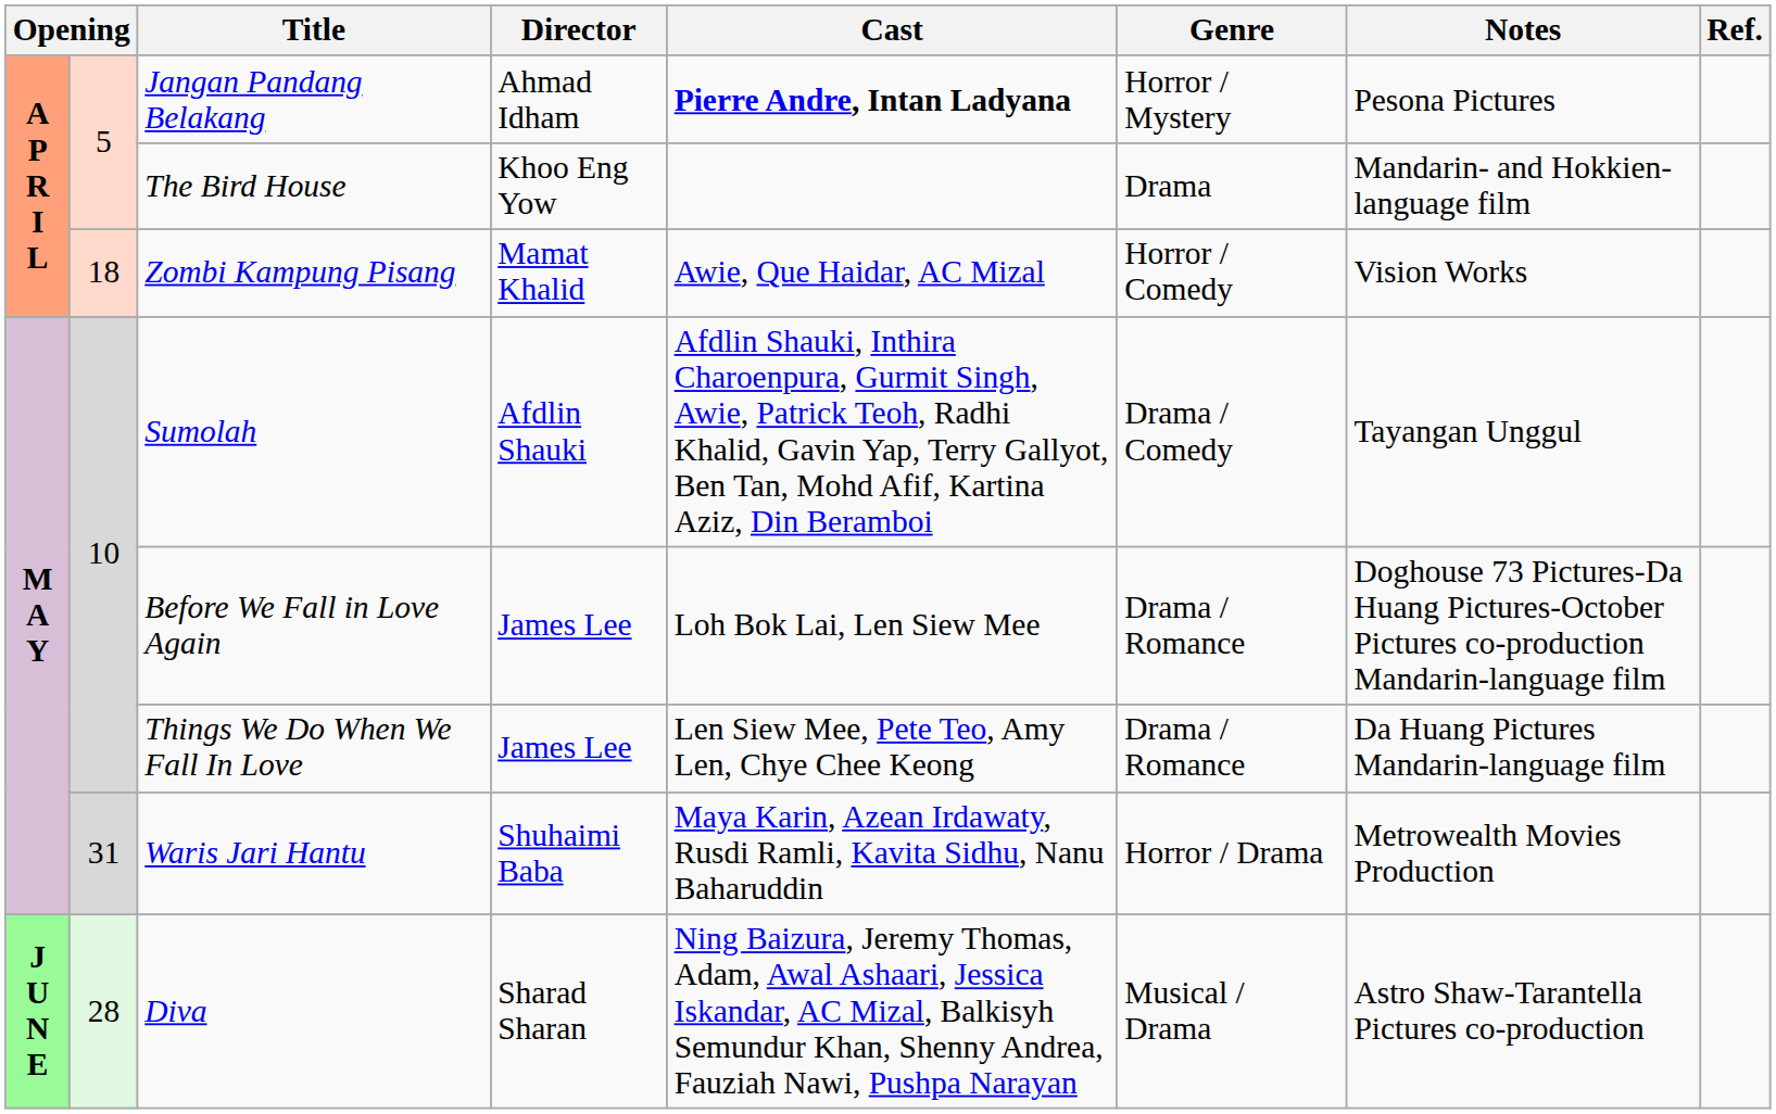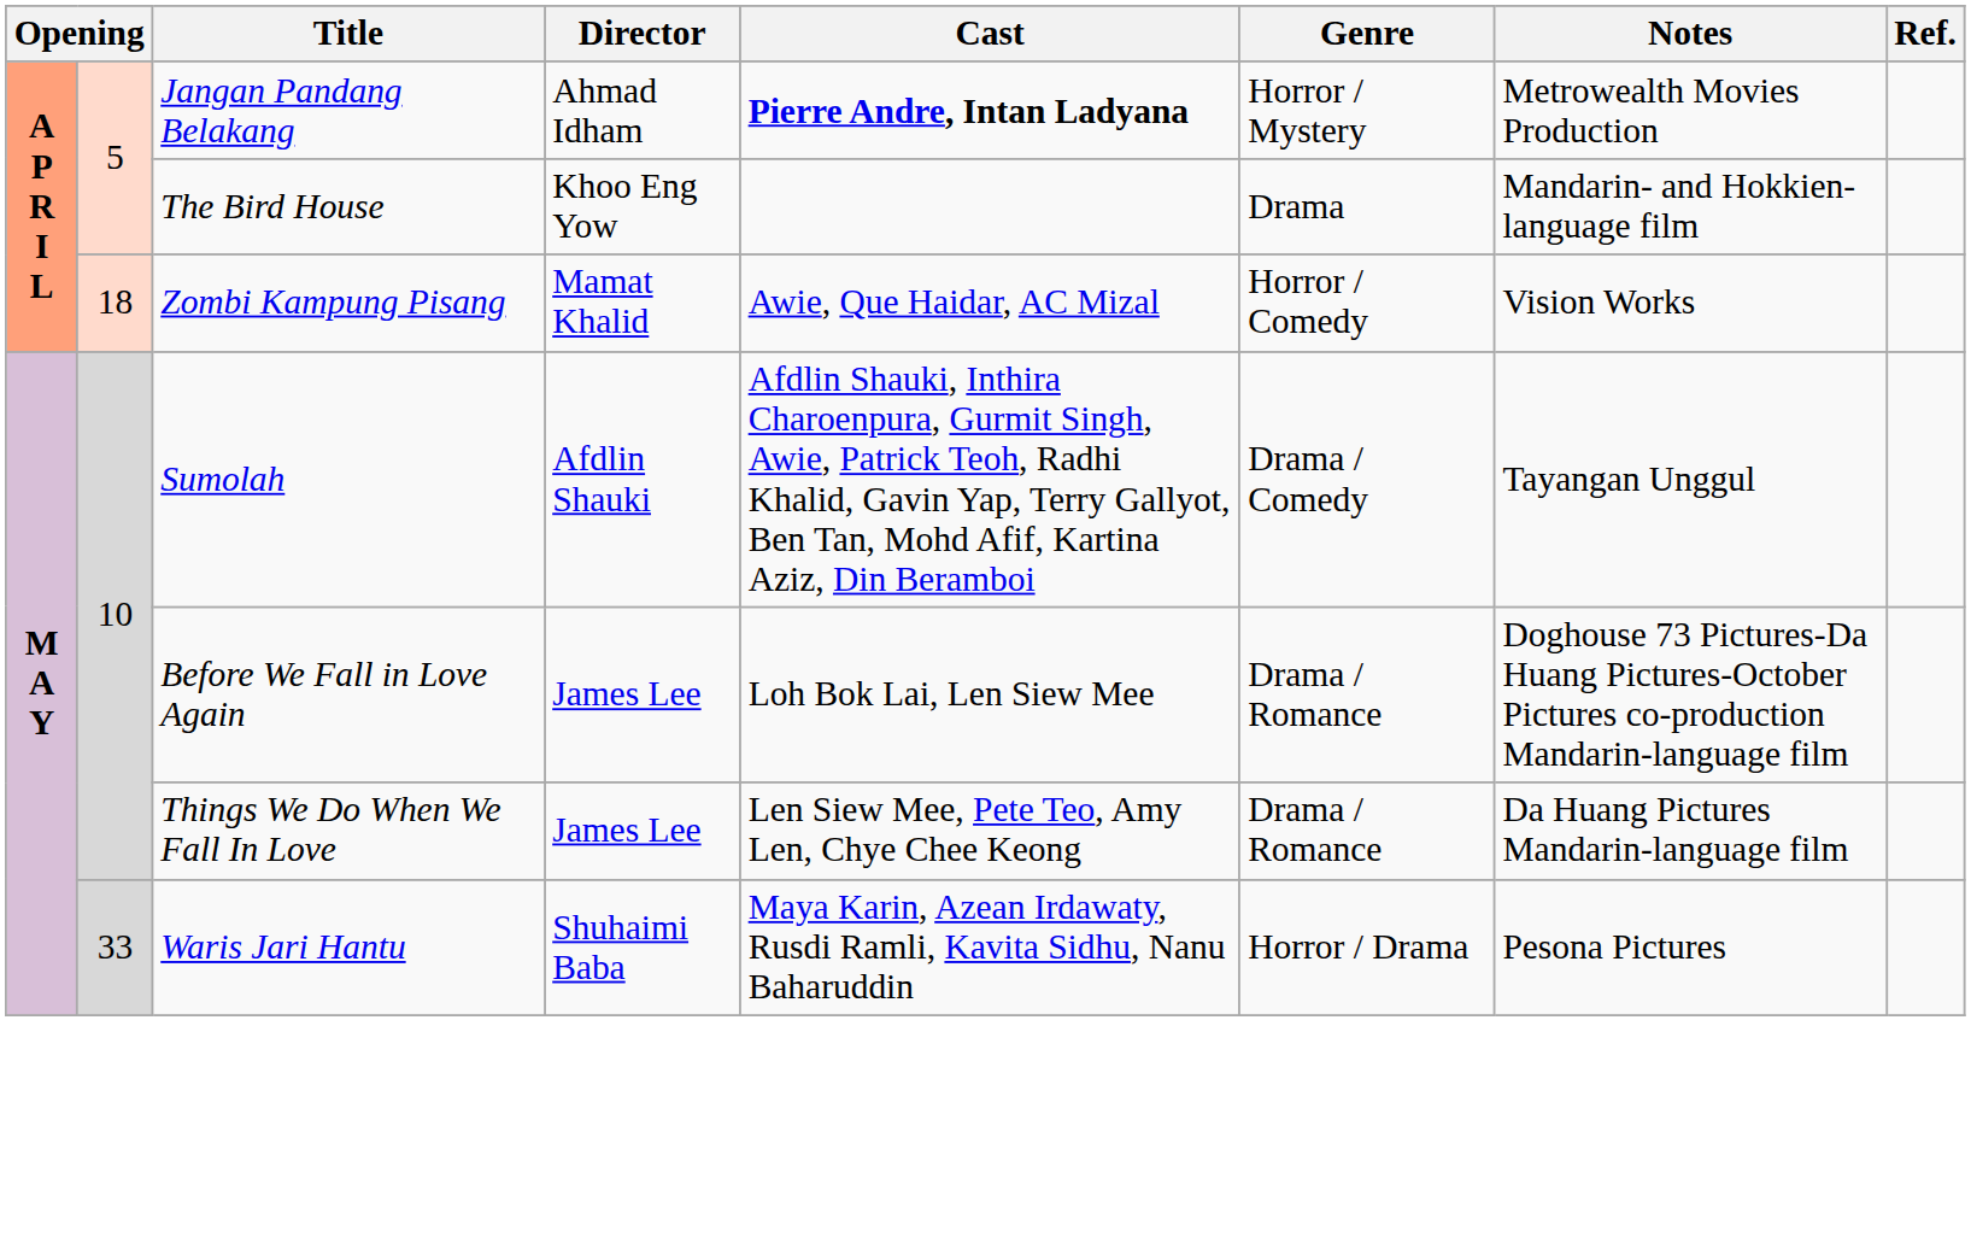 <table class="wikitable" width="100%">
 <tr>
 <th colspan="2">Opening</th>
 <th style="width:20%;">Title</th>
 <th style="width:10%;">Director</th>
 <th>Cast</th>
 <th style="width:13%">Genre</th>
 <th style="width:20%">Notes</th>
 <th>Ref.</th>
 </tr>
 <tr>
 <th rowspan=3 style="text-align:center; background:#ffa07a;">A<br>P<br>R<br>I<br>L</th>
 <td rowspan=2 style="text-align:center; background:#ffdacc;">5</td>
 <td><em><a href='#'>Jangan Pandang Belakang</a></em></td>
 <td>Ahmad Idham</td>
 <td><strong><a href='#'>Pierre Andre</a>, Intan Ladyana</strong></td>
 <td>Horror / Mystery</td>
-<td>Pesona Pictures</td>
+<td>Metrowealth Movies Production</td>
 <td></td>
 </tr>
 <tr>
 <td><em>The Bird House</em></td>
 <td>Khoo Eng Yow</td>
 <td></td>
 <td>Drama</td>
 <td>Mandarin- and Hokkien-language film</td>
 <td></td>
 </tr>
 <tr>
 <td rowspan=1 style="text-align:center; background:#ffdacc;">18</td>
 <td><em><a href='#'>Zombi Kampung Pisang</a></em></td>
 <td><a href='#'>Mamat Khalid</a></td>
 <td><a href='#'>Awie</a>, <a href='#'>Que Haidar</a>, <a href='#'>AC Mizal</a></td>
 <td>Horror / Comedy</td>
 <td>Vision Works</td>
 <td></td>
 </tr>
 <tr>
 <th rowspan=4 style="text-align:center; background:thistle;">M<br>A<br>Y</th>
 <td rowspan=3 style="text-align:center; background:#d8d8d8;">10</td>
 <td><em><a href='#'>Sumolah</a></em></td>
 <td><a href='#'>Afdlin Shauki</a></td>
 <td><a href='#'>Afdlin Shauki</a>, <a href='#'>Inthira Charoenpura</a>, <a href='#'>Gurmit Singh</a>, <a href='#'>Awie</a>, <a href='#'>Patrick Teoh</a>, Radhi Khalid, Gavin Yap, Terry Gallyot, Ben Tan, Mohd Afif, Kartina Aziz, <a href='#'>Din Beramboi</a></td>
 <td>Drama / Comedy</td>
 <td>Tayangan Unggul</td>
 <td></td>
 </tr>
 <tr>
 <td><em>Before We Fall in Love Again</em></td>
 <td><a href='#'>James Lee</a></td>
 <td>Loh Bok Lai, Len Siew Mee</td>
 <td>Drama / Romance</td>
 <td>Doghouse 73 Pictures-Da Huang Pictures-October Pictures co-production<br>Mandarin-language film</td>
 <td></td>
 </tr>
 <tr>
 <td><em>Things We Do When We Fall In Love</em></td>
 <td><a href='#'>James Lee</a></td>
 <td>Len Siew Mee, <a href='#'>Pete Teo</a>, Amy Len, Chye Chee Keong</td>
 <td>Drama / Romance</td>
 <td>Da Huang Pictures<br>Mandarin-language film</td>
 <td></td>
 </tr>
 <tr>
-<td rowspan=1 style="text-align:center; background:#d8d8d8;">31</td>
+<td rowspan=1 style="text-align:center; background:#d8d8d8;">33</td>
 <td><em><a href='#'>Waris Jari Hantu</a></em></td>
 <td><a href='#'>Shuhaimi Baba</a></td>
 <td><a href='#'>Maya Karin</a>, <a href='#'>Azean Irdawaty</a>, Rusdi Ramli, <a href='#'>Kavita Sidhu</a>, Nanu Baharuddin</td>
 <td>Horror / Drama</td>
-<td>Metrowealth Movies Production</td>
-<td></td>
-</tr>
-<tr>
-<th rowspan=1 style="text-align:center; background:#98fb98;">J<br>U<br>N<br>E</th>
-<td rowspan=1 style="text-align:center; background:#e0f9e0;">28</td>
-<td><em><a href='#'>Diva</a></em></td>
-<td>Sharad Sharan</td>
-<td><a href='#'>Ning Baizura</a>, Jeremy Thomas, Adam, <a href='#'>Awal Ashaari</a>, <a href='#'>Jessica Iskandar</a>, <a href='#'>AC Mizal</a>, Balkisyh Semundur Khan, Shenny Andrea, Fauziah Nawi, <a href='#'>Pushpa Narayan</a></td>
-<td>Musical / Drama</td>
-<td>Astro Shaw-Tarantella Pictures co-production</td>
+<td>Pesona Pictures</td>
 <td></td>
 </tr>
 </table>
